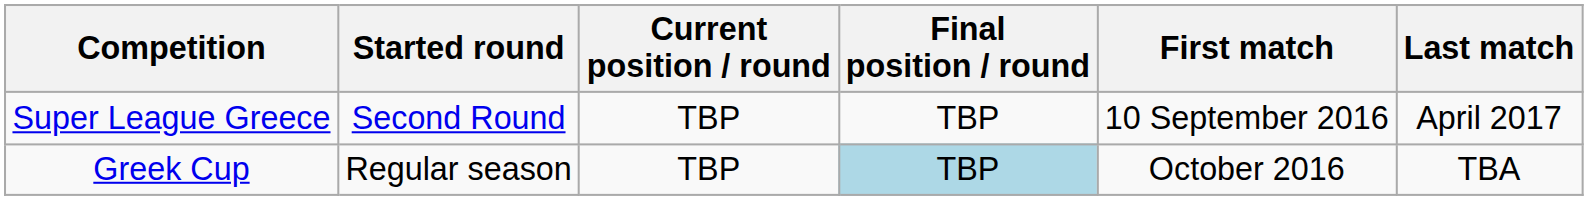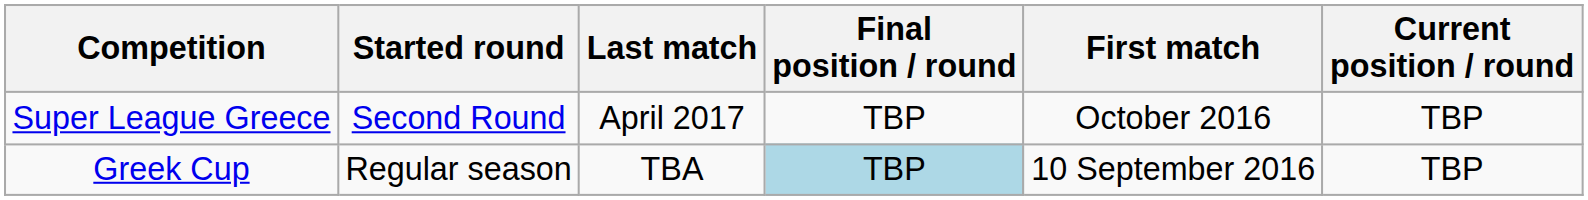 <table class="wikitable" style="text-align:center">
 <tr>
 <th>Competition</th>
 <th>Started round</th>
-<th>Current<br>position / round</th>
+<th>Last match</th>
 <th>Final<br>position / round</th>
 <th>First match</th>
-<th>Last match</th>
+<th>Current<br>position / round</th>
 </tr>
 <tr>
 <td><a href='#'>Super League Greece</a></td>
 <td><a href='#'>Second Round</a></td>
+<td>April 2017</td>
 <td>TBP</td>
+<td>October 2016</td>
 <td>TBP</td>
-<td>10 September 2016</td>
-<td>April 2017</td>
 </tr>
 <tr>
 <td><a href='#'>Greek Cup</a></td>
 <td>Regular season</td>
+<td>TBA</td>
+<td style="background: lightblue;">TBP</td>
+<td>10 September 2016</td>
 <td>TBP</td>
-<td style="background: lightblue;">TBP</td>
-<td>October 2016</td>
-<td>TBA</td>
 </tr>
 </table>
